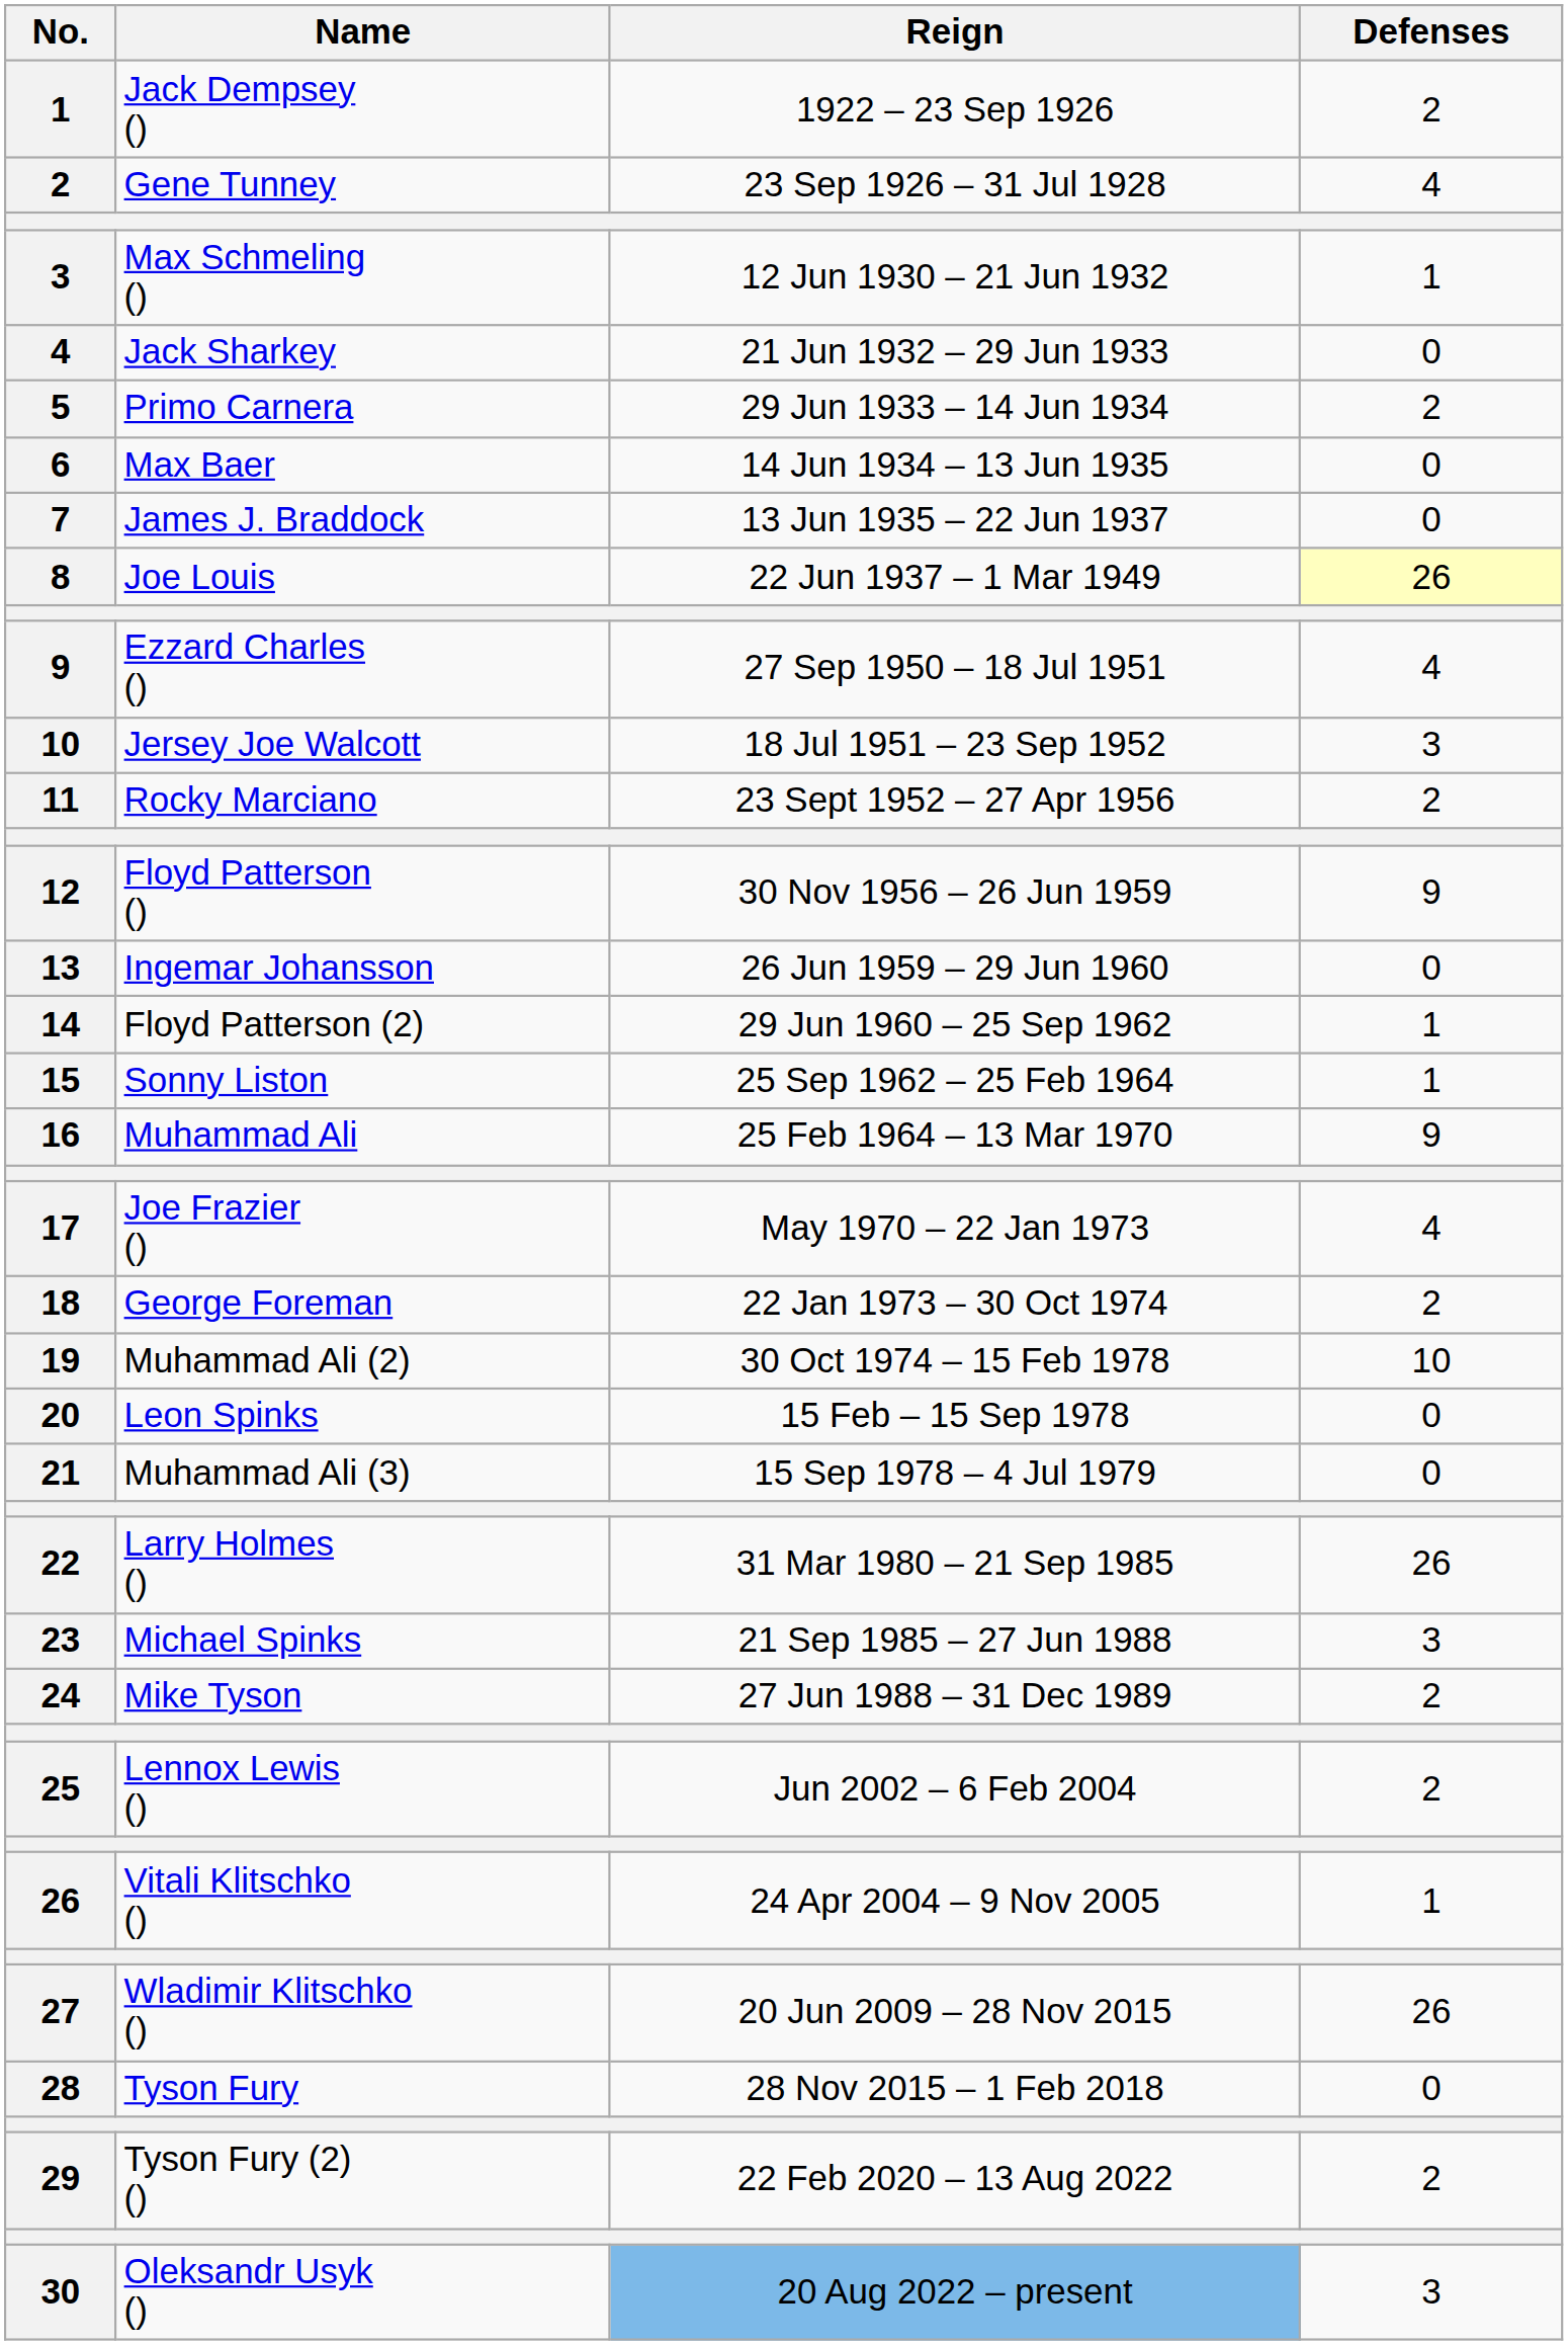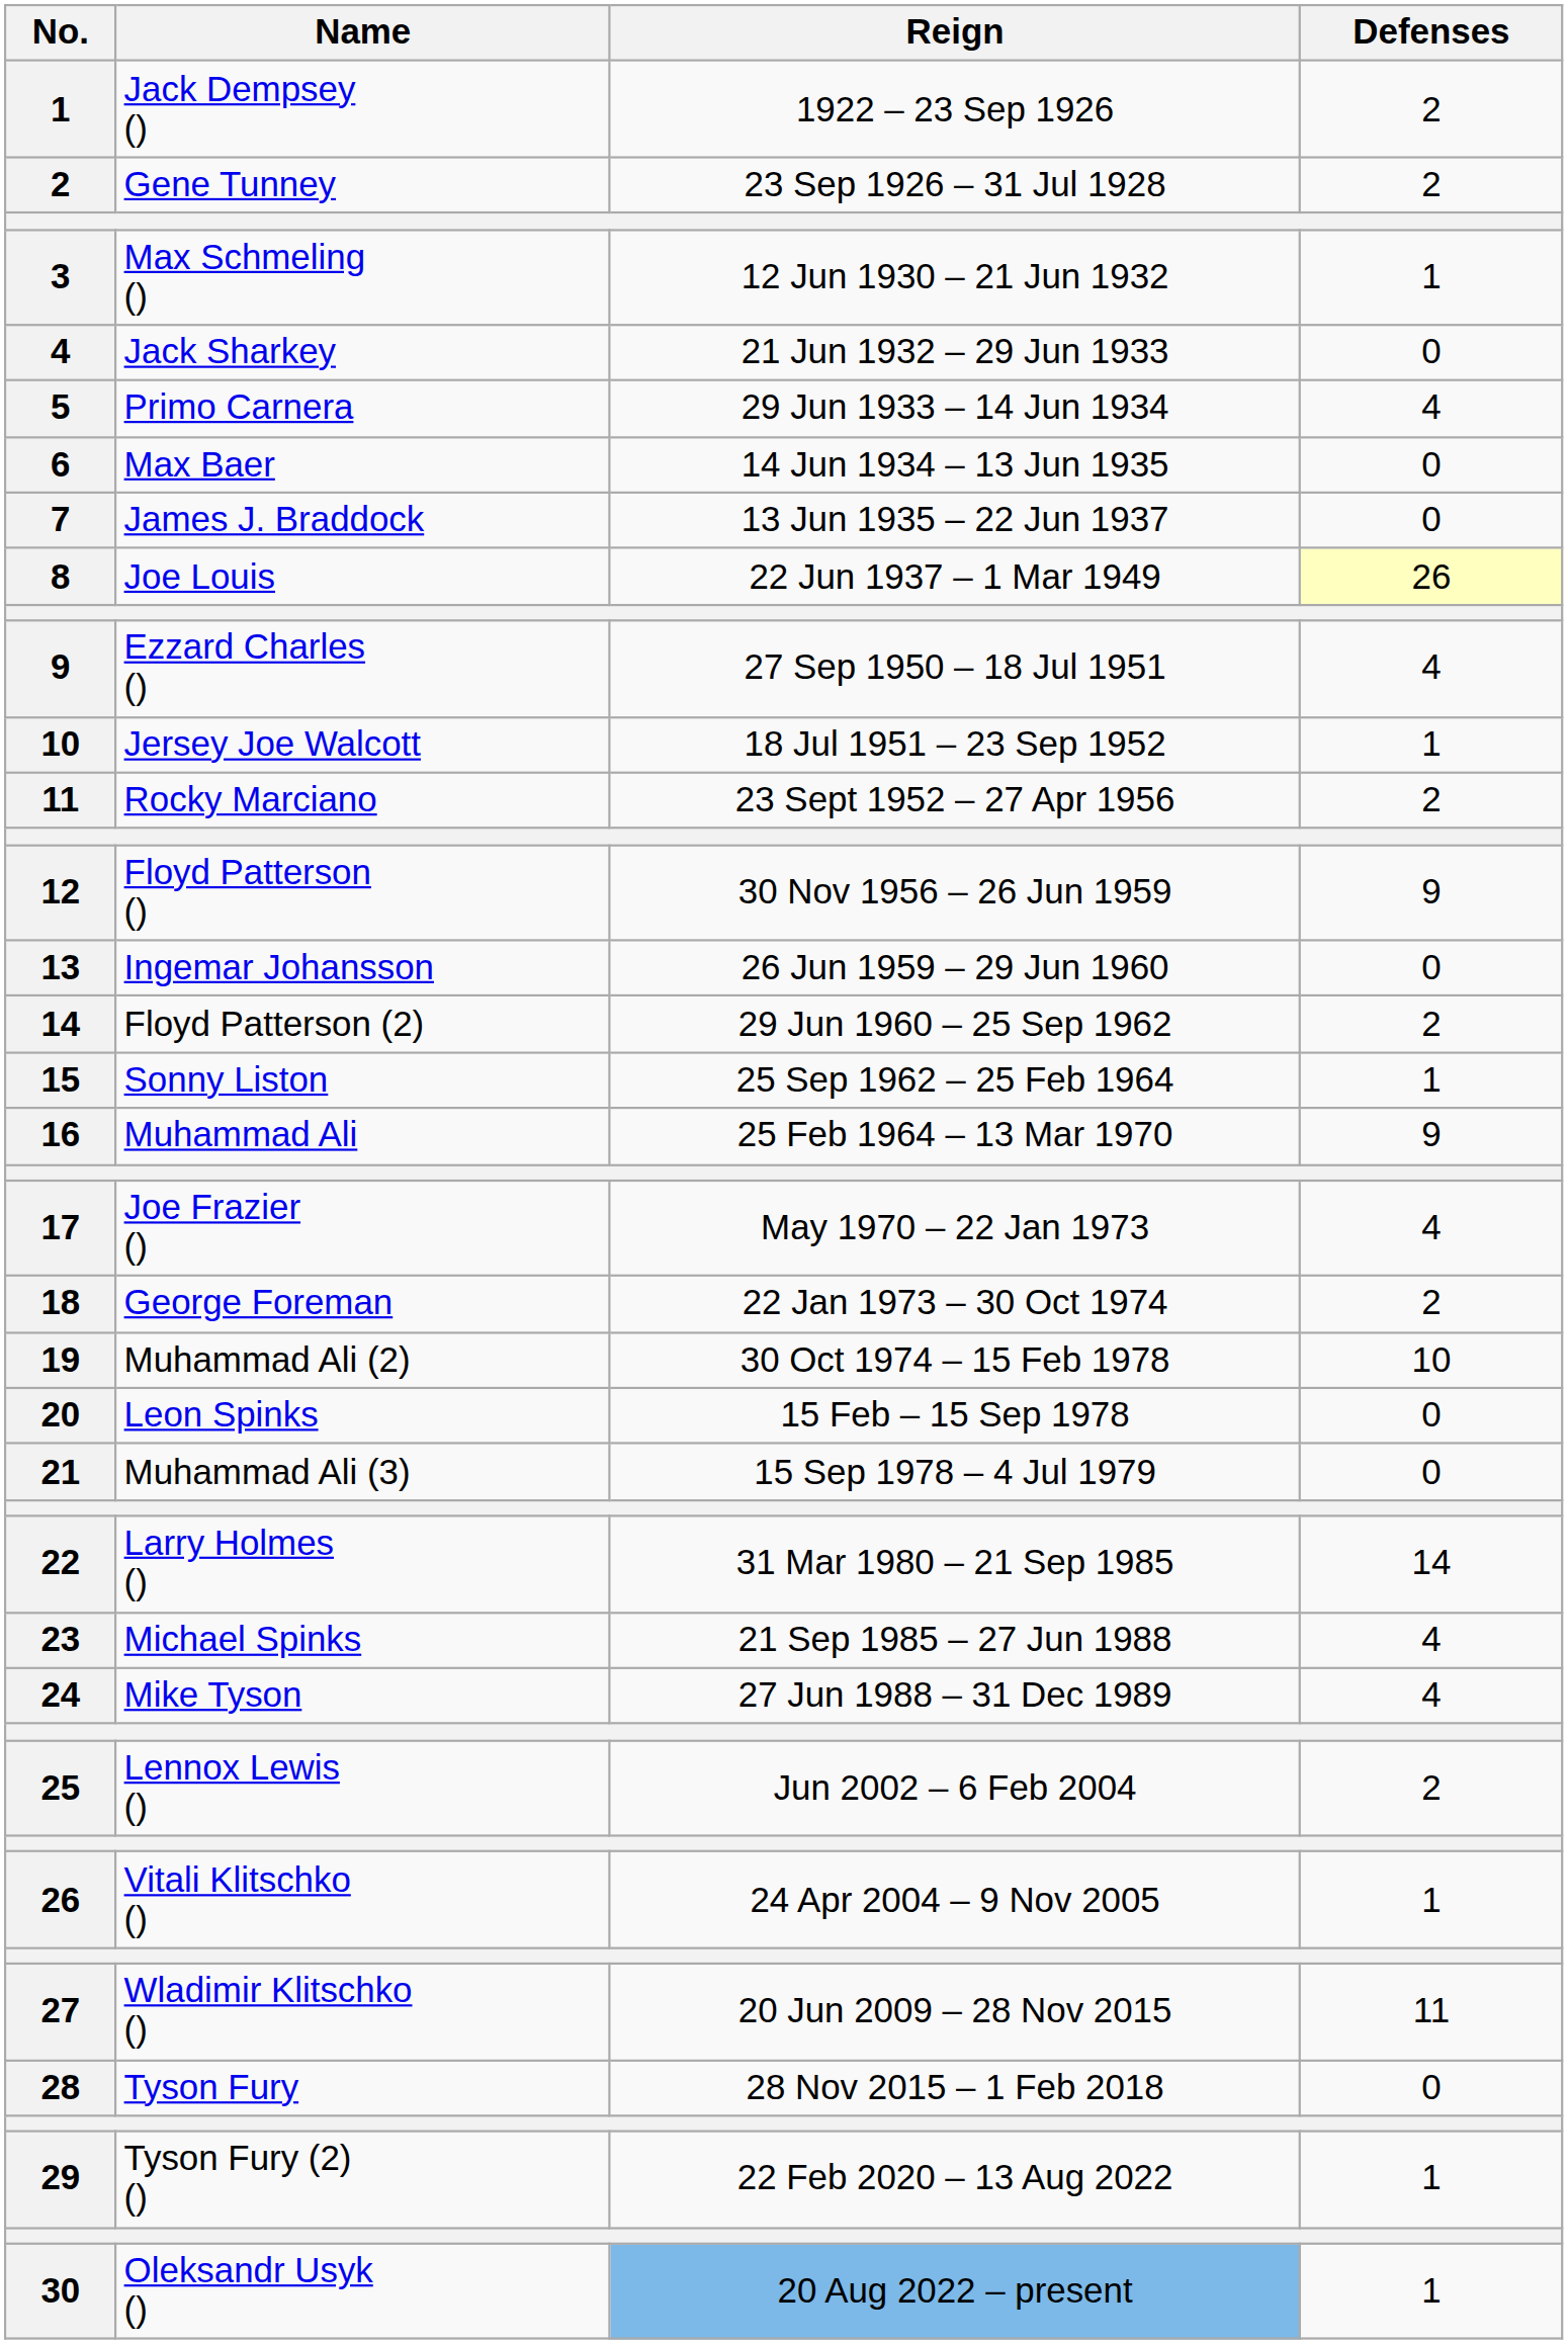 <table class="wikitable sortable" style="width:80%;">
 <tr>
 <th>No.</th>
 <th>Name</th>
 <th>Reign</th>
 <th>Defenses</th>
 </tr>
 <tr align=center>
 <th>1</th>
 <td align=left><a href='#'>Jack Dempsey</a><br>()</td>
 <td>1922 – 23 Sep 1926</td>
 <td>2</td>
 </tr>
 <tr align=center>
 <th>2</th>
 <td align=Left><a href='#'>Gene Tunney</a></td>
 <td>23 Sep 1926 – 31 Jul 1928</td>
-<td>4</td>
+<td>2</td>
 </tr>
 <tr align=center>
 <th colspan=4></th>
 </tr>
 <tr align=center>
 <th>3</th>
 <td align=lEft><a href='#'>Max Schmeling</a><br>()</td>
 <td>12 Jun 1930 – 21 Jun 1932</td>
 <td>1</td>
 </tr>
 <tr align=center>
 <th>4</th>
 <td align=left><a href='#'>Jack Sharkey</a></td>
 <td>21 Jun 1932 – 29 Jun 1933</td>
 <td>0</td>
 </tr>
 <tr align=center>
 <th>5</th>
 <td align=left><a href='#'>Primo Carnera</a></td>
 <td>29 Jun 1933 – 14 Jun 1934</td>
-<td>2</td>
+<td>4</td>
 </tr>
 <tr align=center>
 <th>6</th>
 <td align=left><a href='#'>Max Baer</a></td>
 <td>14 Jun 1934 – 13 Jun 1935</td>
 <td>0</td>
 </tr>
 <tr align=center>
 <th>7</th>
 <td align=left><a href='#'>James J. Braddock</a></td>
 <td>13 Jun 1935 – 22 Jun 1937</td>
 <td>0</td>
 </tr>
 <tr align=center>
 <th>8</th>
 <td align=left><a href='#'>Joe Louis</a></td>
 <td>22 Jun 1937 – 1 Mar 1949</td>
 <td style="background:#ffffbf;">26</td>
 </tr>
 <tr align=center>
 <th colspan=4></th>
 </tr>
 <tr align=center>
 <th>9</th>
 <td align=left><a href='#'>Ezzard Charles</a><br>()</td>
 <td>27 Sep 1950 – 18 Jul 1951</td>
 <td>4</td>
 </tr>
 <tr align=center>
 <th>10</th>
 <td align=left><a href='#'>Jersey Joe Walcott</a></td>
 <td>18 Jul 1951 – 23 Sep 1952</td>
-<td>3</td>
+<td>1</td>
 </tr>
 <tr align=center>
 <th>11</th>
 <td align=left><a href='#'>Rocky Marciano</a></td>
 <td>23 Sept 1952 – 27 Apr 1956</td>
 <td>2</td>
 </tr>
 <tr align=center>
 <th colspan=4></th>
 </tr>
 <tr align=center>
 <th>12</th>
 <td align=left><a href='#'>Floyd Patterson</a><br>()</td>
 <td>30 Nov 1956 – 26 Jun 1959</td>
 <td>9</td>
 </tr>
 <tr align=center>
 <th>13</th>
 <td align=left><a href='#'>Ingemar Johansson</a></td>
 <td>26 Jun 1959 – 29 Jun 1960</td>
 <td>0</td>
 </tr>
 <tr align=center>
 <th>14</th>
 <td align=left>Floyd Patterson (2)</td>
 <td>29 Jun 1960 – 25 Sep 1962</td>
-<td>1</td>
+<td>2</td>
 </tr>
 <tr align=center>
 <th>15</th>
 <td align=left><a href='#'>Sonny Liston</a></td>
 <td>25 Sep 1962 – 25 Feb 1964</td>
 <td>1</td>
 </tr>
 <tr align=center>
 <th>16</th>
 <td align=left><a href='#'>Muhammad Ali</a></td>
 <td>25 Feb 1964 – 13 Mar 1970</td>
 <td>9</td>
 </tr>
 <tr align=center>
 <th colspan=4></th>
 </tr>
 <tr align=center>
 <th>17</th>
 <td align=left><a href='#'>Joe Frazier</a><br>()</td>
 <td>May 1970 – 22 Jan 1973</td>
 <td>4</td>
 </tr>
 <tr align=center>
 <th>18</th>
 <td align=left><a href='#'>George Foreman</a></td>
 <td>22 Jan 1973 – 30 Oct 1974</td>
 <td>2</td>
 </tr>
 <tr align=center>
 <th>19</th>
 <td align=left>Muhammad Ali (2)</td>
 <td>30 Oct 1974 – 15 Feb 1978</td>
 <td>10</td>
 </tr>
 <tr align=center>
 <th>20</th>
 <td align=left><a href='#'>Leon Spinks</a></td>
 <td>15 Feb – 15 Sep 1978</td>
 <td>0</td>
 </tr>
 <tr align=center>
 <th>21</th>
 <td align=left>Muhammad Ali (3)</td>
 <td>15 Sep 1978 – 4 Jul 1979</td>
 <td>0</td>
 </tr>
 <tr align=center>
 <th colspan=4></th>
 </tr>
 <tr align=center>
 <th>22</th>
 <td align=left><a href='#'>Larry Holmes</a><br>()</td>
 <td>31 Mar 1980 – 21 Sep 1985</td>
-<td>26</td>
+<td>14</td>
 </tr>
 <tr align=center>
 <th>23</th>
 <td align=left><a href='#'>Michael Spinks</a></td>
 <td>21 Sep 1985 – 27 Jun 1988</td>
-<td>3</td>
+<td>4</td>
 </tr>
 <tr align=center>
 <th>24</th>
 <td align=left><a href='#'>Mike Tyson</a></td>
 <td>27 Jun 1988 – 31 Dec 1989</td>
-<td>2</td>
+<td>4</td>
 </tr>
 <tr align=center>
 <th colspan=4></th>
 </tr>
 <tr align=center>
 <th>25</th>
 <td align=left><a href='#'>Lennox Lewis</a><br>()</td>
 <td>Jun 2002 – 6 Feb 2004</td>
 <td>2</td>
 </tr>
 <tr align=center>
 <th colspan=4></th>
 </tr>
 <tr align=center>
 <th>26</th>
 <td align=left><a href='#'>Vitali Klitschko</a><br>()</td>
 <td>24 Apr 2004 – 9 Nov 2005</td>
 <td>1</td>
 </tr>
 <tr align=center>
 <th colspan=4></th>
 </tr>
 <tr align=center>
 <th>27</th>
 <td align=left><a href='#'>Wladimir Klitschko</a><br>()</td>
 <td>20 Jun 2009 – 28 Nov 2015</td>
-<td>26</td>
+<td>11</td>
 </tr>
 <tr align=center>
 <th>28</th>
 <td align=left><a href='#'>Tyson Fury</a></td>
 <td>28 Nov 2015 – 1 Feb 2018</td>
 <td>0</td>
 </tr>
 <tr align=center>
 <th colspan="4"></th>
 </tr>
 <tr align=center>
 <th>29</th>
 <td align=left>Tyson Fury (2)<br>()</td>
 <td>22 Feb 2020 – 13 Aug 2022</td>
-<td>2</td>
+<td>1</td>
 </tr>
 <tr align=center>
 <th colspan=4></th>
 </tr>
 <tr align=center>
 <th>30</th>
 <td align=left><a href='#'>Oleksandr Usyk</a><br>()</td>
 <td style="background:#7CB9E8;">20 Aug 2022 – present</td>
-<td>3</td>
+<td>1</td>
 </tr>
 </table>
